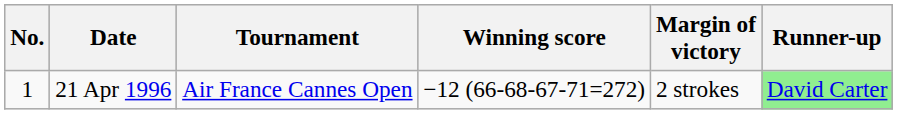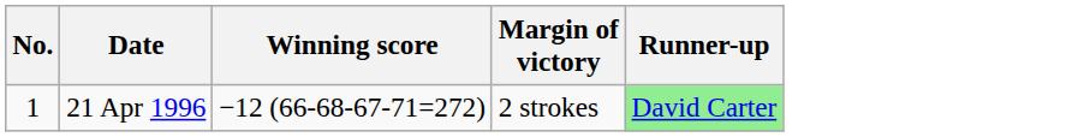 <table class="wikitable" style="font-size:95%;">
 <tr>
 <th>No.</th>
 <th>Date</th>
-<th>Tournament</th>
 <th>Winning score</th>
 <th>Margin of<br>victory</th>
 <th>Runner-up</th>
 </tr>
 <tr>
 <td align=center>1</td>
 <td align=right>21 Apr <a href='#'>1996</a></td>
-<td><a href='#'>Air France Cannes Open</a></td>
 <td>−12 (66-68-67-71=272)</td>
 <td>2 strokes</td>
 <td style="background: lightgreen;"> <a href='#'>David Carter</a></td>
 </tr>
 </table>
